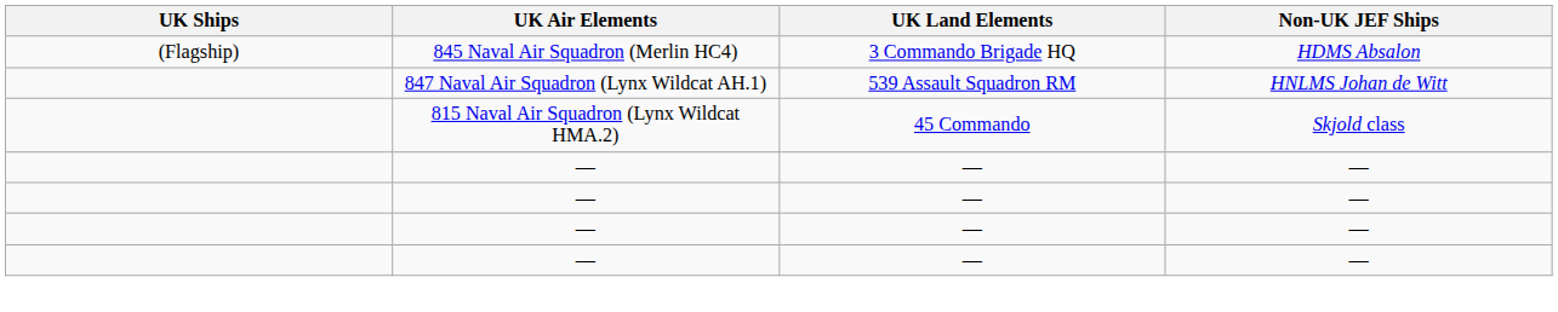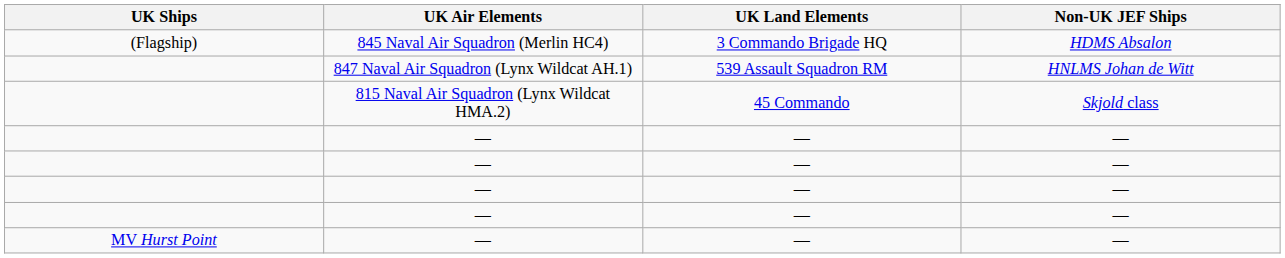 <table class="wikitable" style="margin:auto; width:100%;">
 <tr>
 <th style="text-align:center; width:25%;">UK Ships</th>
 <th style="text-align:center; width:25%;">UK Air Elements</th>
 <th style="text-align:center; width:25%;">UK Land Elements</th>
 <th style="text-align:center; width:25%;">Non-UK JEF Ships</th>
 </tr>
 <tr>
 <td align="center"> (Flagship)</td>
 <td align="center"><a href='#'>845 Naval Air Squadron</a> (Merlin HC4)</td>
 <td align="center"><a href='#'>3 Commando Brigade</a> HQ</td>
 <td align="center"><a href='#'><em>HDMS Absalon</em></a></td>
 </tr>
 <tr>
 <td align="center"></td>
 <td align="center"><a href='#'>847 Naval Air Squadron</a> (Lynx Wildcat AH.1)</td>
 <td align="center"><a href='#'>539 Assault Squadron RM</a></td>
 <td align="center"><a href='#'><em>HNLMS Johan de Witt</em></a></td>
 </tr>
 <tr>
 <td align="center"></td>
 <td align="center"><a href='#'>815 Naval Air Squadron</a> (Lynx Wildcat HMA.2)</td>
 <td align="center"><a href='#'>45 Commando</a></td>
 <td align="center"><a href='#'><em>Skjold</em> class</a></td>
 </tr>
 <tr>
 <td align="center"></td>
 <td align="center">—</td>
 <td align="center">—</td>
 <td align="center">—</td>
 </tr>
 <tr>
 <td align="center"></td>
 <td align="center">—</td>
 <td align="center">—</td>
 <td align="center">—</td>
 </tr>
 <tr>
 <td align="center"></td>
 <td align="center">—</td>
 <td align="center">—</td>
 <td align="center">—</td>
 </tr>
 <tr>
 <td align="center"></td>
 <td align="center">—</td>
 <td align="center">—</td>
 <td align="center">—</td>
 </tr>
+<tr>
+<td align="center"><a href='#'>MV <em>Hurst Point</em></a></td>
+<td align="center">—</td>
+<td align="center">—</td>
+<td align="center">—</td>
+</tr>
 </table>
